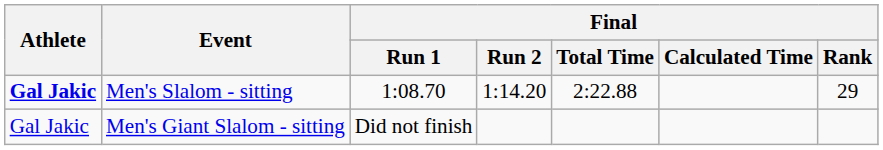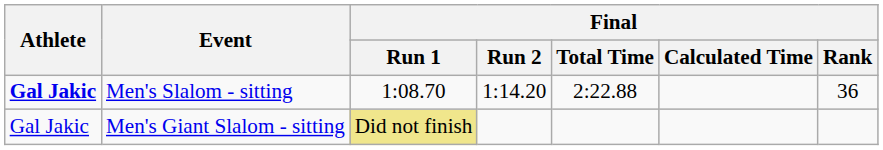 <table class="wikitable" style="font-size:90%">
 <tr>
 <th rowspan="2">Athlete</th>
 <th rowspan="2">Event</th>
 <th colspan="6">Final</th>
 </tr>
 <tr>
 <th>Run 1</th>
 <th>Run 2</th>
 <th>Total Time</th>
 <th>Calculated Time</th>
 <th>Rank</th>
 </tr>
 <tr>
 <td><strong><a href='#'>Gal Jakic</a></strong></td>
 <td><a href='#'>Men's Slalom - sitting</a></td>
 <td align="center">1:08.70</td>
 <td align="center">1:14.20</td>
 <td align="center">2:22.88</td>
 <td align="center"></td>
-<td align="center">29</td>
+<td align="center">36</td>
 </tr>
 <tr>
 <td><a href='#'>Gal Jakic</a></td>
 <td><a href='#'>Men's Giant Slalom - sitting</a></td>
-<td align="center">Did not finish</td>
+<td align="center" style="background: khaki;">Did not finish</td>
 <td align="center"></td>
 <td align="center"></td>
 <td align="center"></td>
 <td align="center"></td>
 </tr>
 </table>
